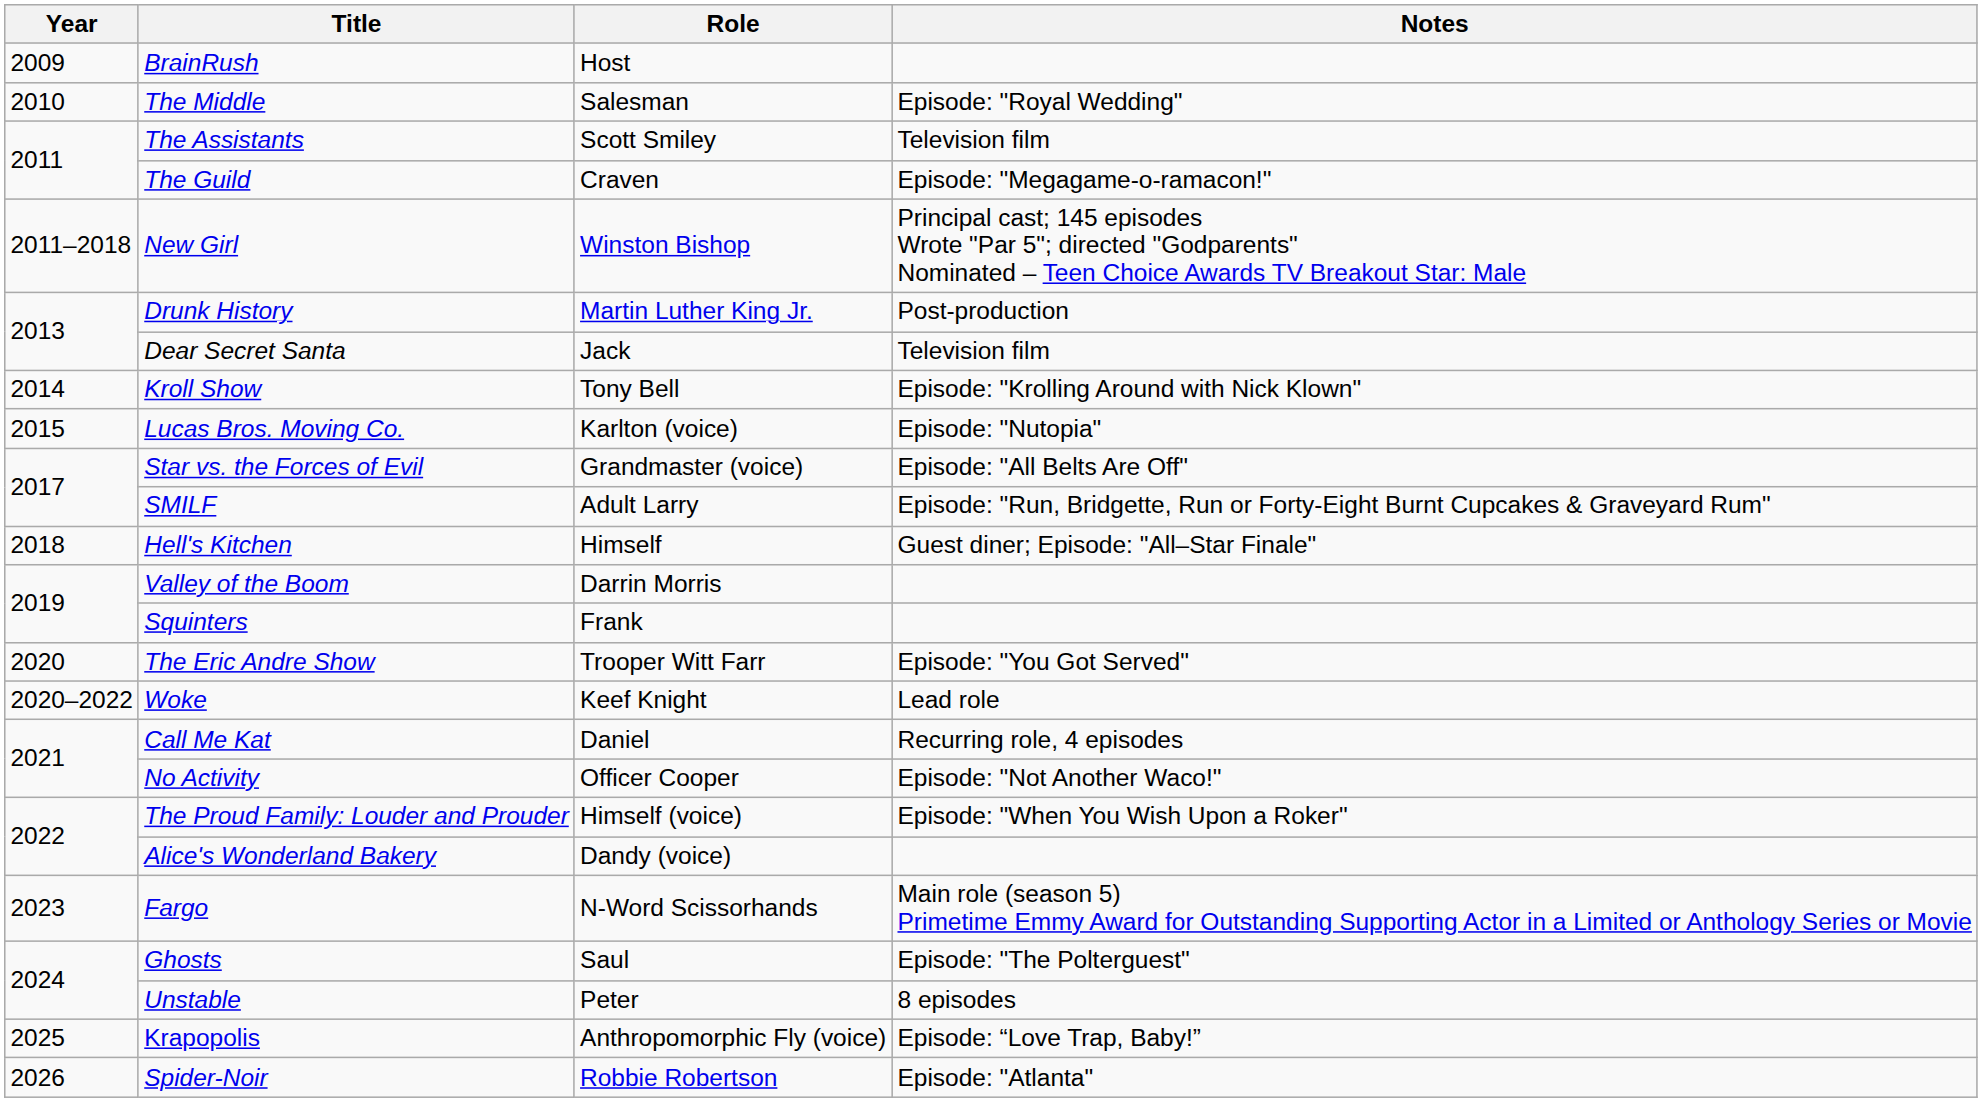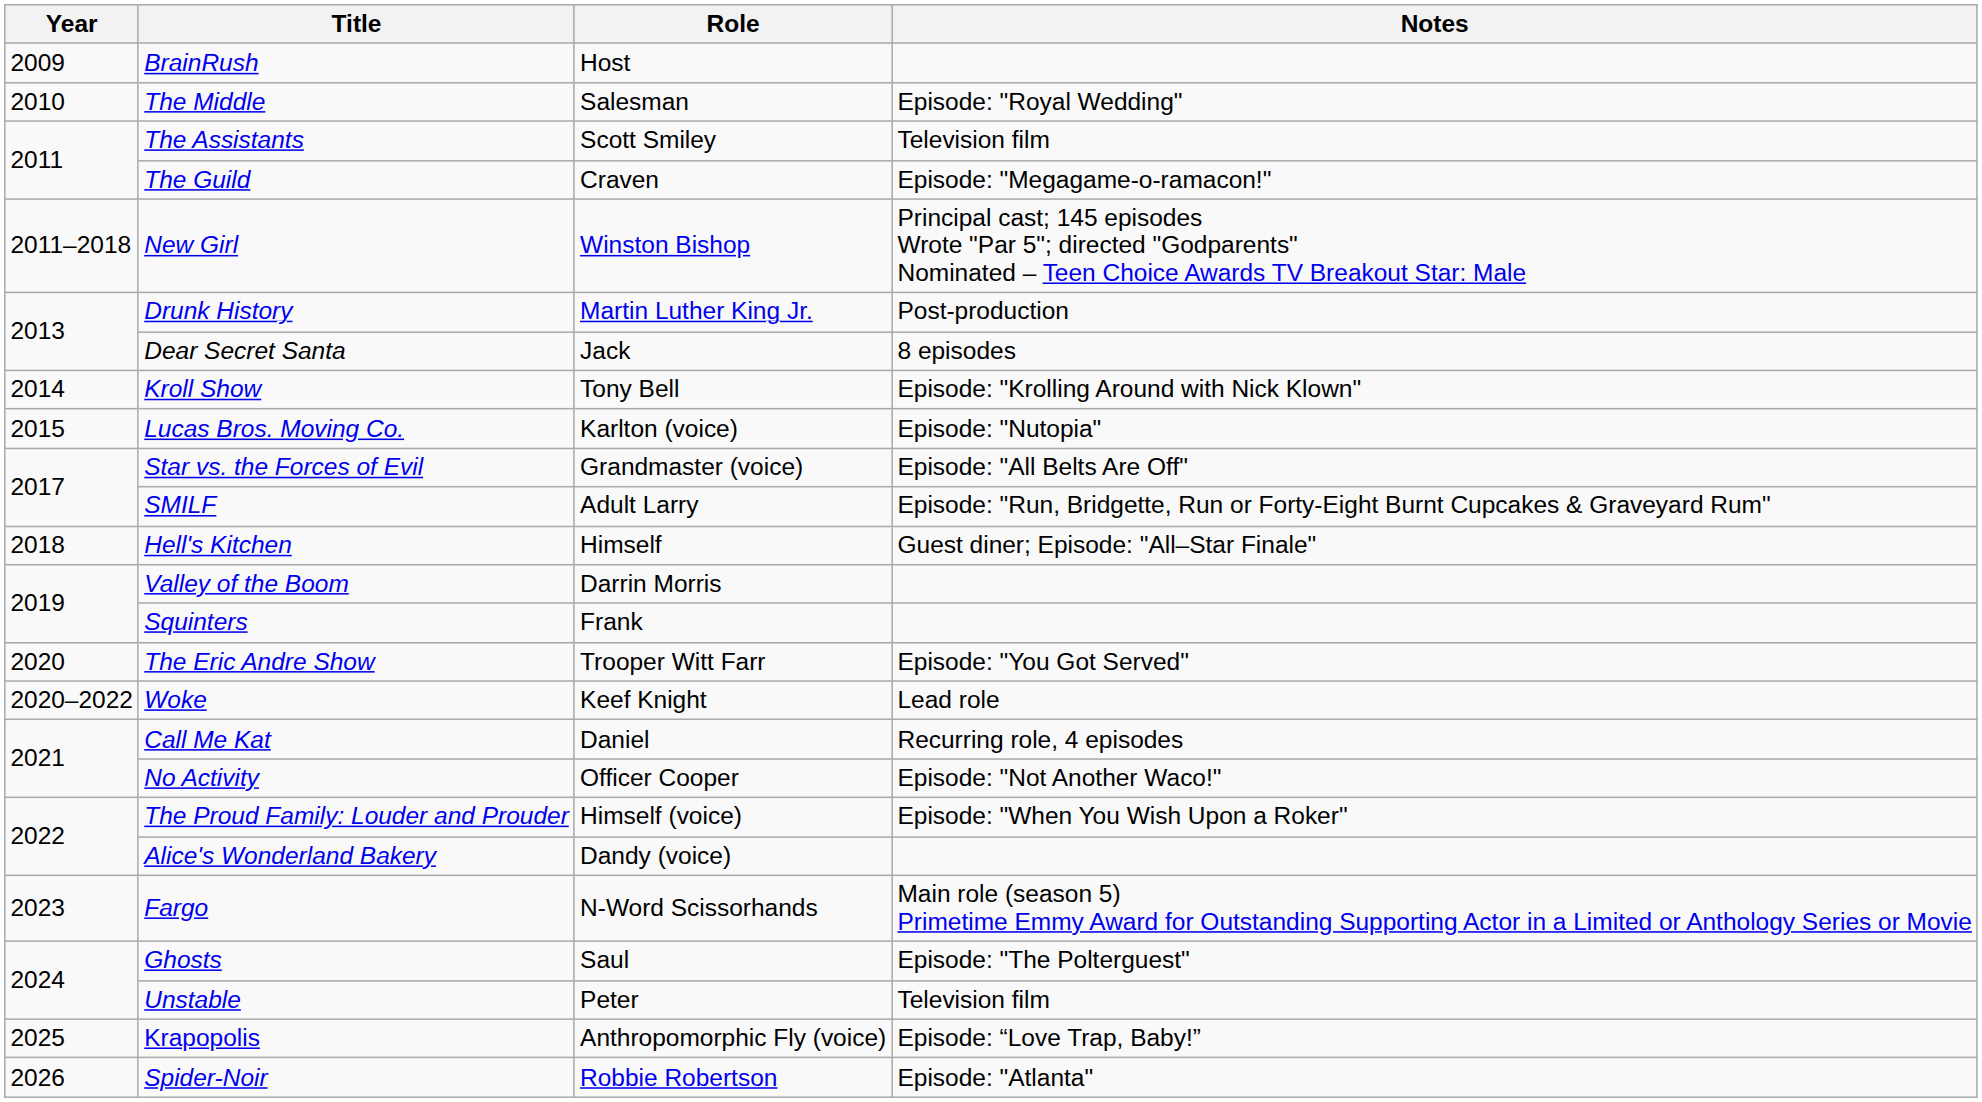 <table class="wikitable sortable">
 <tr>
 <th>Year</th>
 <th>Title</th>
 <th>Role</th>
 <th class="unsortable">Notes</th>
 </tr>
 <tr>
 <td>2009</td>
 <td><em><a href='#'>BrainRush</a></em></td>
 <td>Host</td>
 <td></td>
 </tr>
 <tr>
 <td>2010</td>
 <td><em><a href='#'>The Middle</a></em></td>
 <td>Salesman</td>
 <td>Episode: "Royal Wedding"</td>
 </tr>
 <tr>
 <td rowspan="2">2011</td>
 <td><em><a href='#'>The Assistants</a></em></td>
 <td>Scott Smiley</td>
 <td>Television film</td>
 </tr>
 <tr>
 <td><em><a href='#'>The Guild</a></em></td>
 <td>Craven</td>
 <td>Episode: "Megagame-o-ramacon!"</td>
 </tr>
 <tr>
 <td>2011–2018</td>
 <td><em><a href='#'>New Girl</a></em></td>
 <td><a href='#'>Winston Bishop</a></td>
 <td>Principal cast; 145 episodes<br>Wrote "Par 5"; directed "Godparents"<br>Nominated – <a href='#'>Teen Choice Awards TV Breakout Star: Male</a></td>
 </tr>
 <tr>
 <td rowspan="2">2013</td>
 <td><em><a href='#'>Drunk History</a></em></td>
 <td><a href='#'>Martin Luther King Jr.</a></td>
 <td>Post-production</td>
 </tr>
 <tr>
 <td><em>Dear Secret Santa</em></td>
 <td>Jack</td>
-<td>Television film</td>
+<td>8 episodes</td>
 </tr>
 <tr>
 <td>2014</td>
 <td><em><a href='#'>Kroll Show</a></em></td>
 <td>Tony Bell</td>
 <td>Episode: "Krolling Around with Nick Klown"</td>
 </tr>
 <tr>
 <td>2015</td>
 <td><em><a href='#'>Lucas Bros. Moving Co.</a></em></td>
 <td>Karlton (voice)</td>
 <td>Episode: "Nutopia"</td>
 </tr>
 <tr>
 <td rowspan="2">2017</td>
 <td><em><a href='#'>Star vs. the Forces of Evil</a></em></td>
 <td>Grandmaster (voice)</td>
 <td>Episode: "All Belts Are Off"</td>
 </tr>
 <tr>
 <td><em><a href='#'>SMILF</a></em></td>
 <td>Adult Larry</td>
 <td>Episode: "Run, Bridgette, Run or Forty-Eight Burnt Cupcakes & Graveyard Rum"</td>
 </tr>
 <tr>
 <td>2018</td>
 <td><em><a href='#'>Hell's Kitchen</a></em></td>
 <td>Himself</td>
 <td>Guest diner; Episode: "All–Star Finale"</td>
 </tr>
 <tr>
 <td rowspan="2">2019</td>
 <td><em><a href='#'>Valley of the Boom</a></em></td>
 <td>Darrin Morris</td>
 <td></td>
 </tr>
 <tr>
 <td><em><a href='#'>Squinters</a></em></td>
 <td>Frank</td>
 <td></td>
 </tr>
 <tr>
 <td>2020</td>
 <td><em><a href='#'>The Eric Andre Show</a></em></td>
 <td>Trooper Witt Farr</td>
 <td>Episode: "You Got Served"</td>
 </tr>
 <tr>
 <td>2020–2022</td>
 <td><em><a href='#'>Woke</a></em></td>
 <td>Keef Knight</td>
 <td>Lead role</td>
 </tr>
 <tr>
 <td rowspan="2">2021</td>
 <td><em><a href='#'>Call Me Kat</a></em></td>
 <td>Daniel</td>
 <td>Recurring role, 4 episodes</td>
 </tr>
 <tr>
 <td><a href='#'><em>No Activity</em></a></td>
 <td>Officer Cooper</td>
 <td>Episode: "Not Another Waco!"</td>
 </tr>
 <tr>
 <td rowspan=2>2022</td>
 <td><em><a href='#'>The Proud Family: Louder and Prouder</a></em></td>
 <td>Himself (voice)</td>
 <td>Episode: "When You Wish Upon a Roker"</td>
 </tr>
 <tr>
 <td><em><a href='#'>Alice's Wonderland Bakery</a></em></td>
 <td>Dandy (voice)</td>
 </tr>
 <tr>
 <td>2023</td>
 <td><em><a href='#'>Fargo</a></em></td>
 <td>N-Word Scissorhands</td>
 <td>Main role (season 5) <br> <a href='#'>Primetime Emmy Award for Outstanding Supporting Actor in a Limited or Anthology Series or Movie</a></td>
 </tr>
 <tr>
 <td rowspan=2>2024</td>
 <td><em><a href='#'>Ghosts</a></em></td>
 <td>Saul</td>
 <td>Episode: "The Polterguest"</td>
 </tr>
 <tr>
 <td><em><a href='#'>Unstable</a></em></td>
 <td>Peter</td>
-<td>8 episodes</td>
+<td>Television film</td>
 </tr>
 <tr>
 <td>2025</td>
 <td><a href='#'>Krapopolis</a></td>
 <td>Anthropomorphic Fly (voice)</td>
 <td>Episode: “Love Trap, Baby!”</td>
 </tr>
 <tr>
 <td>2026</td>
 <td><em><a href='#'>Spider-Noir</a></em></td>
 <td><a href='#'>Robbie Robertson</a></td>
 <td>Episode: "Atlanta"</td>
 </tr>
 </table>
